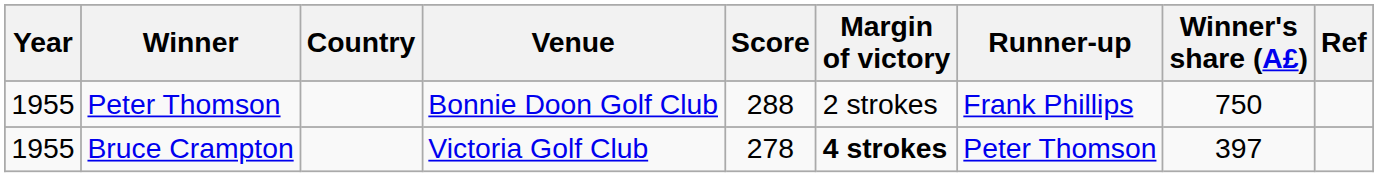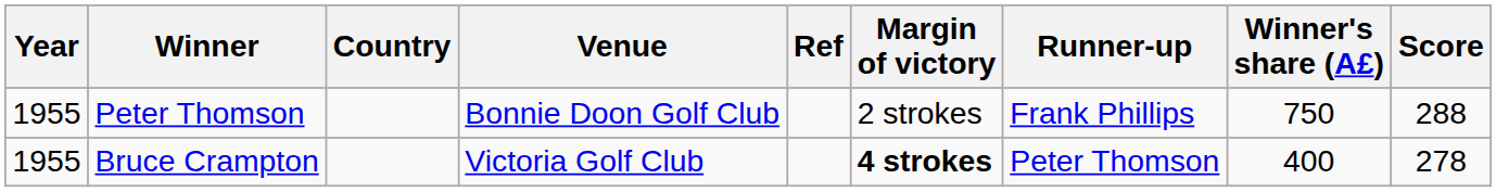 <table class="wikitable">
 <tr>
 <th>Year</th>
 <th>Winner</th>
 <th>Country</th>
 <th>Venue</th>
-<th>Score</th>
+<th>Ref</th>
 <th>Margin<br>of victory</th>
 <th>Runner-up</th>
 <th>Winner's<br>share (<a href='#'>A£</a>)</th>
-<th>Ref</th>
+<th>Score</th>
 </tr>
 <tr>
 <td>1955</td>
 <td><a href='#'>Peter Thomson</a></td>
 <td></td>
 <td><a href='#'>Bonnie Doon Golf Club</a></td>
-<td align=center>288</td>
+<td></td>
 <td>2 strokes</td>
 <td> <a href='#'>Frank Phillips</a></td>
 <td align=center>750</td>
-<td></td>
+<td align=center>288</td>
 </tr>
 <tr>
 <td>1955</td>
 <td><a href='#'>Bruce Crampton</a></td>
 <td></td>
 <td><a href='#'>Victoria Golf Club</a></td>
-<td align=center>278</td>
+<td></td>
 <td><strong>4 strokes</strong></td>
 <td> <a href='#'>Peter Thomson</a></td>
-<td align=center>397</td>
-<td></td>
+<td align=center>400</td>
+<td align=center>278</td>
 </tr>
 </table>
